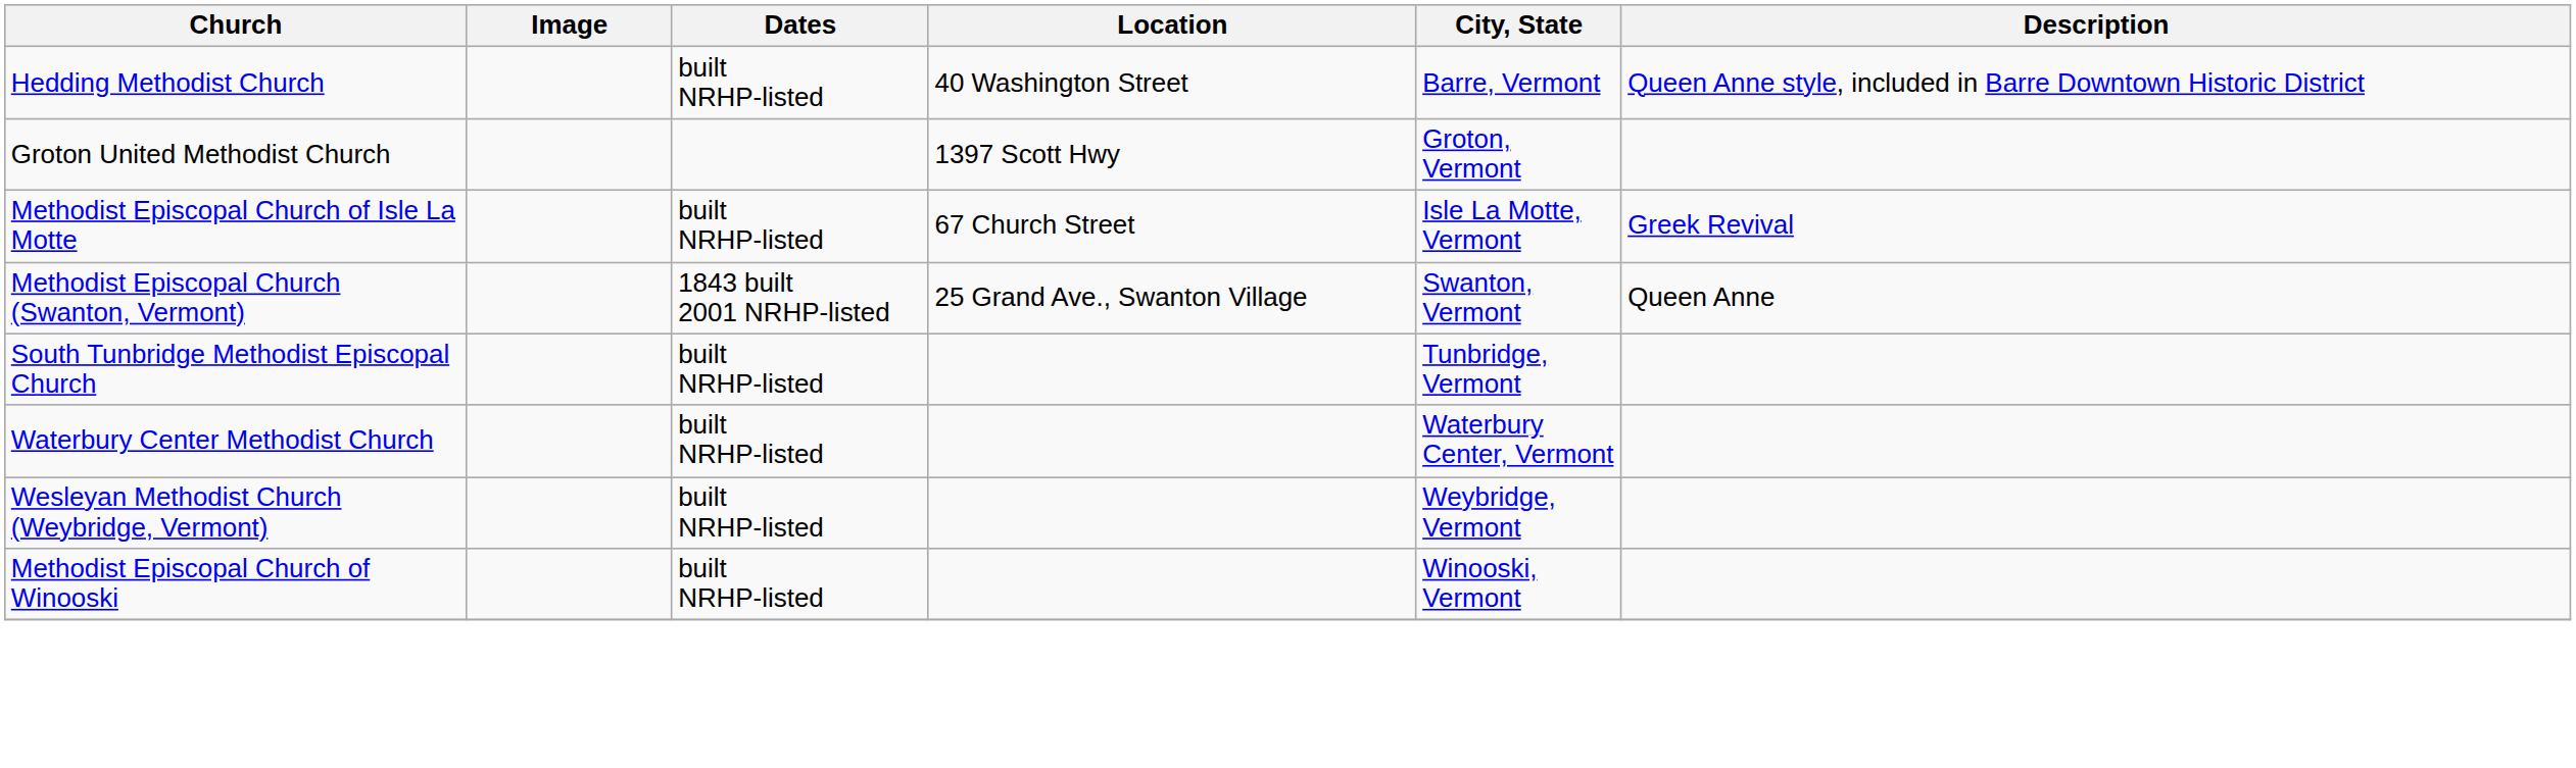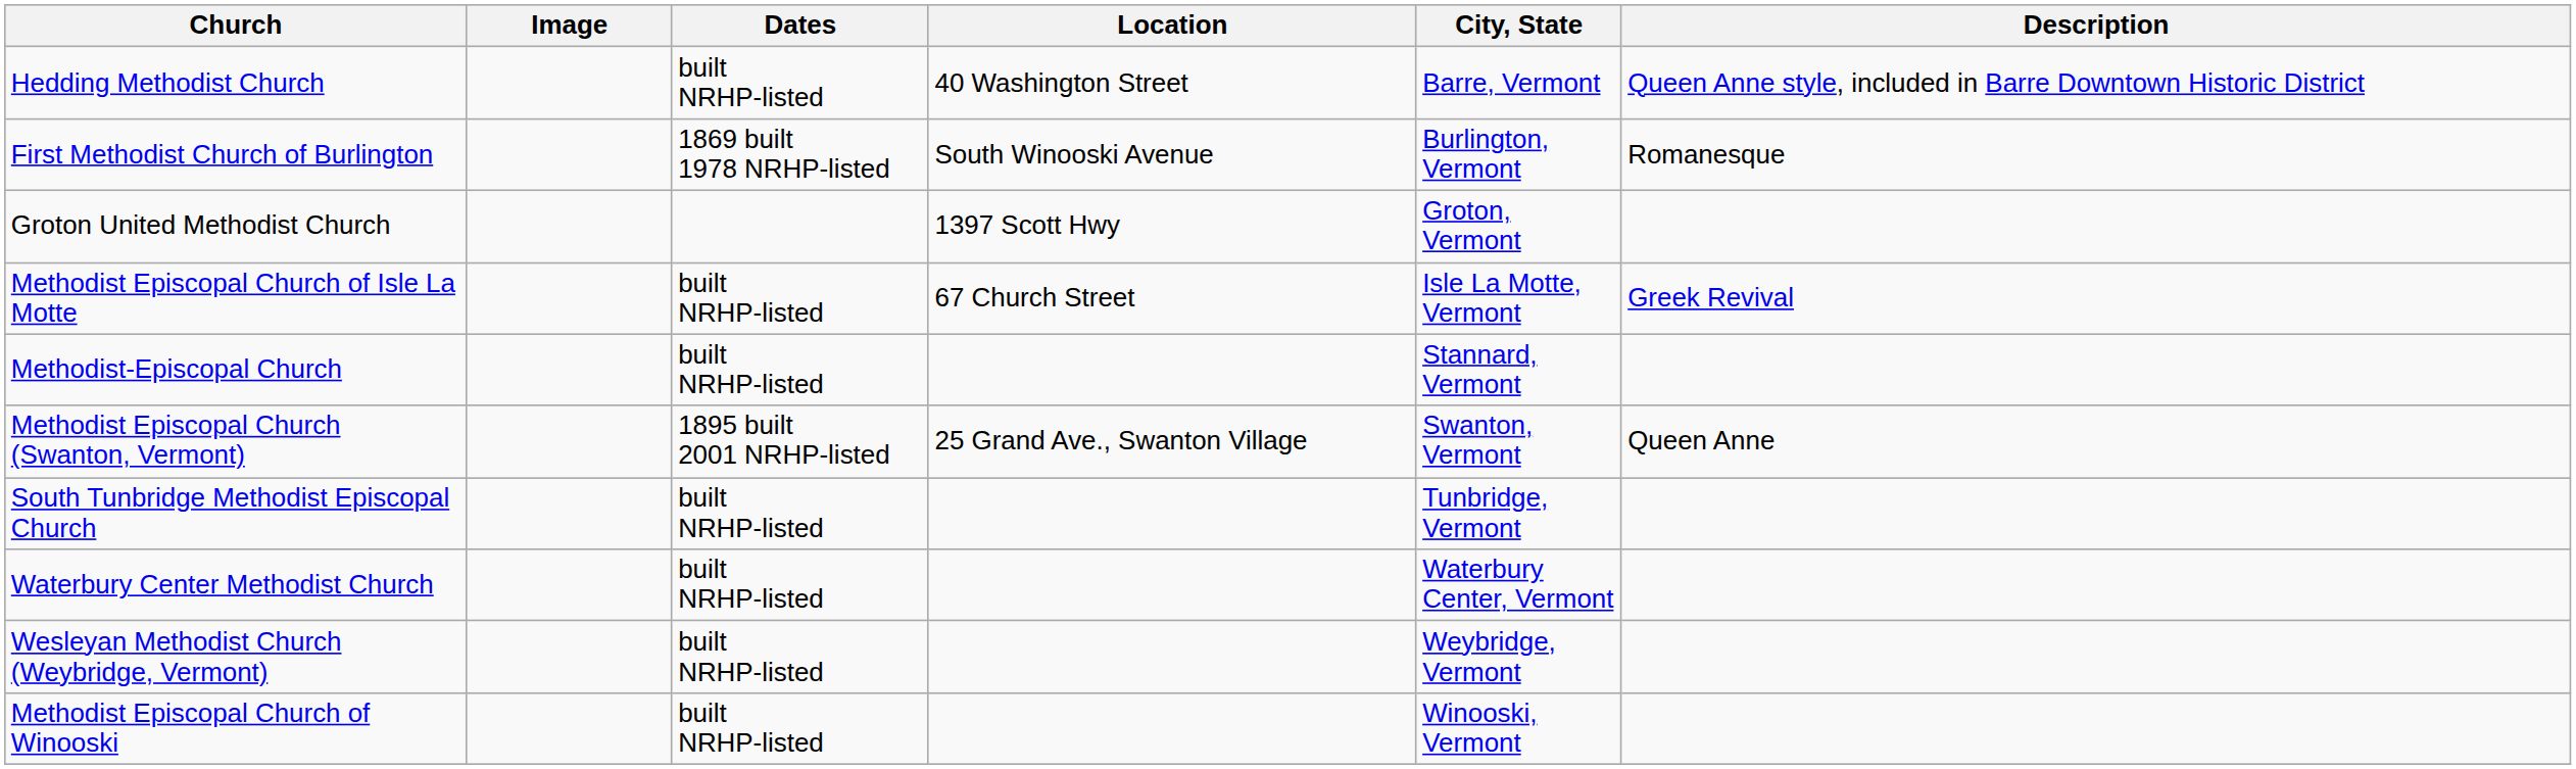 <table class="wikitable sortable" style="width:98%">
 <tr>
 <th style="width:18%;"><strong>Church</strong></th>
 <th style="width:8%;" class="unsortable"><strong>Image</strong></th>
 <th style="width:10%;"><strong>Dates</strong></th>
 <th><strong>Location</strong></th>
 <th style="width:8%;"><strong>City, State</strong></th>
 <th class="unsortable"><strong>Description</strong></th>
 </tr>
 <tr>
 <td><a href='#'>Hedding Methodist Church</a></td>
 <td></td>
 <td>built<br> NRHP-listed</td>
 <td>40 Washington Street</td>
 <td><a href='#'>Barre, Vermont</a></td>
 <td><a href='#'>Queen Anne style</a>, included in <a href='#'>Barre Downtown Historic District</a></td>
 </tr>
 <tr>
+<td><a href='#'>First Methodist Church of Burlington</a></td>
+<td></td>
+<td>1869 built<br>1978 NRHP-listed</td>
+<td>South Winooski Avenue<br><small></small></td>
+<td><a href='#'>Burlington, Vermont</a></td>
+<td>Romanesque</td>
+</tr>
+<tr>
 <td>Groton United Methodist Church</td>
 <td></td>
 <td></td>
 <td>1397 Scott Hwy</td>
 <td><a href='#'>Groton, Vermont</a></td>
 <td></td>
 </tr>
 <tr>
 <td><a href='#'>Methodist Episcopal Church of Isle La Motte</a></td>
 <td></td>
 <td>built<br> NRHP-listed</td>
 <td>67 Church Street<br><small></small></td>
 <td><a href='#'>Isle La Motte, Vermont</a></td>
 <td><a href='#'>Greek Revival</a></td>
 </tr>
 <tr>
+<td><a href='#'>Methodist-Episcopal Church</a></td>
+<td></td>
+<td>built<br> NRHP-listed</td>
+<td></td>
+<td><a href='#'>Stannard, Vermont</a></td>
+<td></td>
+</tr>
+<tr>
 <td><a href='#'>Methodist Episcopal Church (Swanton, Vermont)</a></td>
 <td></td>
-<td>1843 built<br>2001 NRHP-listed</td>
+<td>1895 built<br>2001 NRHP-listed</td>
 <td>25 Grand Ave., Swanton Village<small></small></td>
 <td><a href='#'>Swanton, Vermont</a></td>
 <td>Queen Anne</td>
 </tr>
 <tr>
 <td><a href='#'>South Tunbridge Methodist Episcopal Church</a></td>
 <td></td>
 <td>built<br> NRHP-listed</td>
 <td></td>
 <td><a href='#'>Tunbridge, Vermont</a></td>
 <td></td>
 </tr>
 <tr>
 <td><a href='#'>Waterbury Center Methodist Church</a></td>
 <td></td>
 <td>built<br> NRHP-listed</td>
 <td></td>
 <td><a href='#'>Waterbury Center, Vermont</a></td>
 <td></td>
 </tr>
 <tr>
 <td><a href='#'>Wesleyan Methodist Church (Weybridge, Vermont)</a></td>
 <td></td>
 <td>built<br> NRHP-listed</td>
 <td></td>
 <td><a href='#'>Weybridge, Vermont</a></td>
 <td></td>
 </tr>
 <tr>
 <td><a href='#'>Methodist Episcopal Church of Winooski</a></td>
 <td></td>
 <td>built<br> NRHP-listed</td>
 <td></td>
 <td><a href='#'>Winooski, Vermont</a></td>
 <td></td>
 </tr>
 <tr>
 </tr>
 </table>
